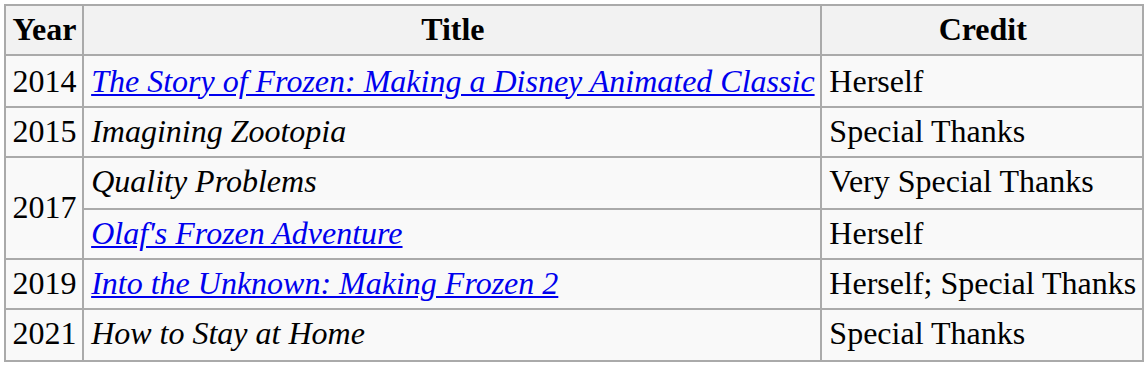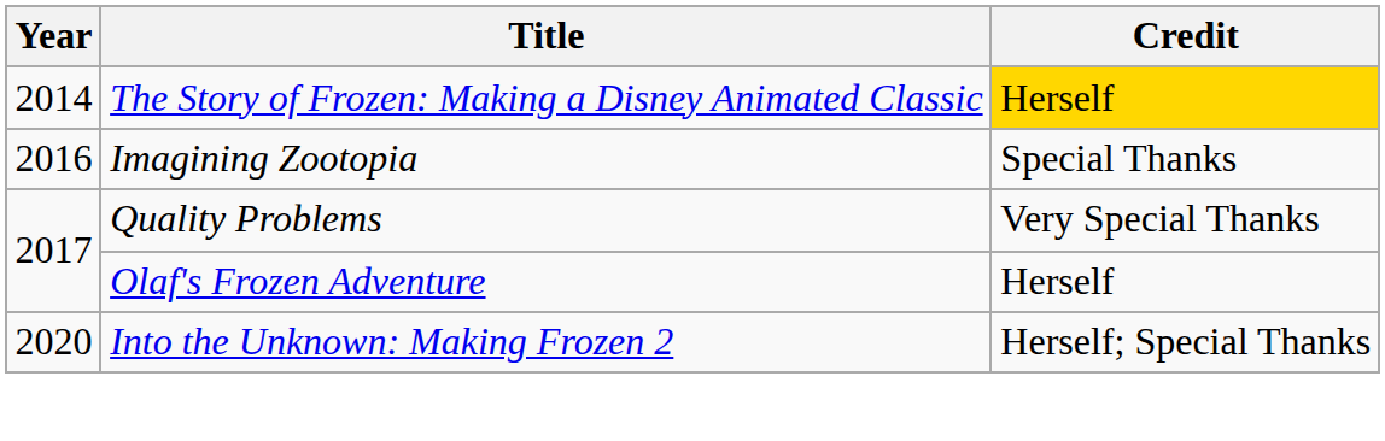 <table class="wikitable">
 <tr>
 <th>Year</th>
 <th>Title</th>
 <th>Credit</th>
 </tr>
 <tr>
 <td>2014</td>
 <td><em><a href='#'>The Story of Frozen: Making a Disney Animated Classic</a></em></td>
-<td>Herself</td>
+<td style="background: gold;">Herself</td>
 </tr>
 <tr>
-<td>2015</td>
+<td>2016</td>
 <td><em>Imagining Zootopia</em></td>
 <td>Special Thanks</td>
 </tr>
 <tr>
 <td rowspan=2>2017</td>
 <td><em>Quality Problems</em></td>
 <td>Very Special Thanks</td>
 </tr>
 <tr>
 <td><em><a href='#'>Olaf's Frozen Adventure</a></em></td>
 <td>Herself</td>
 </tr>
 <tr>
-<td>2019</td>
+<td>2020</td>
 <td><em><a href='#'>Into the Unknown: Making Frozen 2</a></em></td>
 <td>Herself; Special Thanks</td>
 </tr>
-<tr>
-<td>2021</td>
-<td><em>How to Stay at Home</em></td>
-<td>Special Thanks</td>
-</tr>
 </table>
